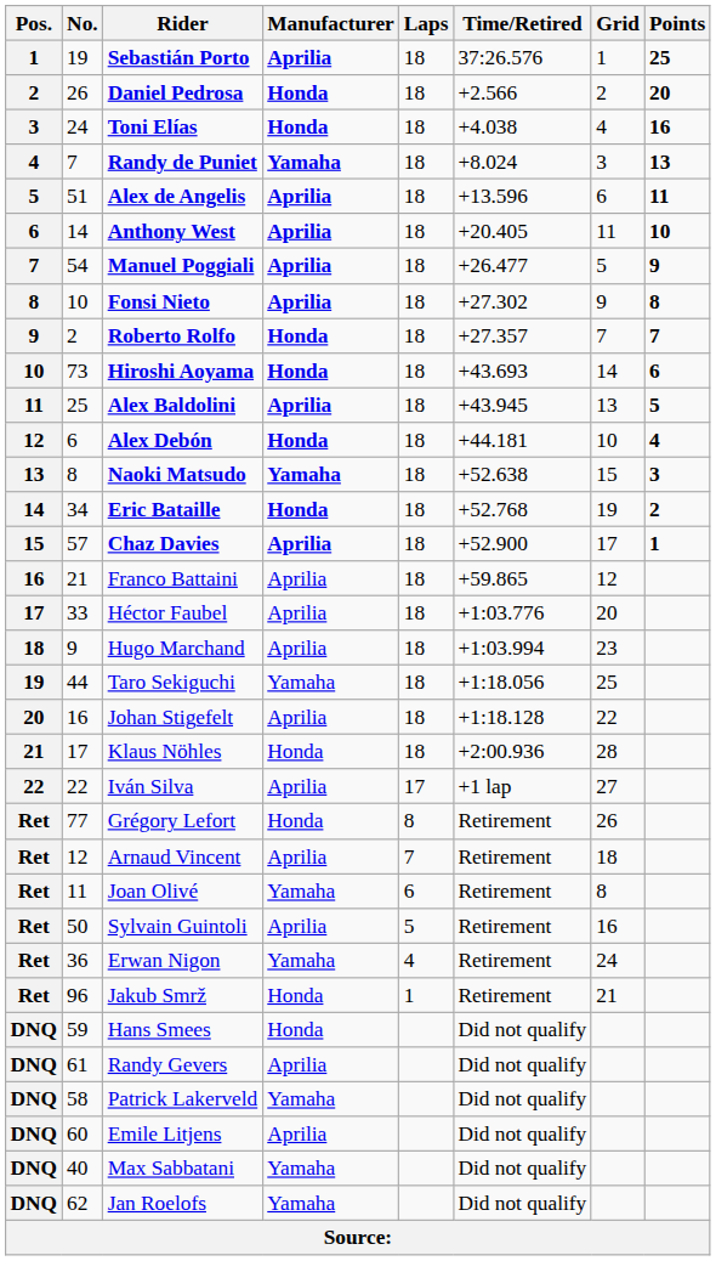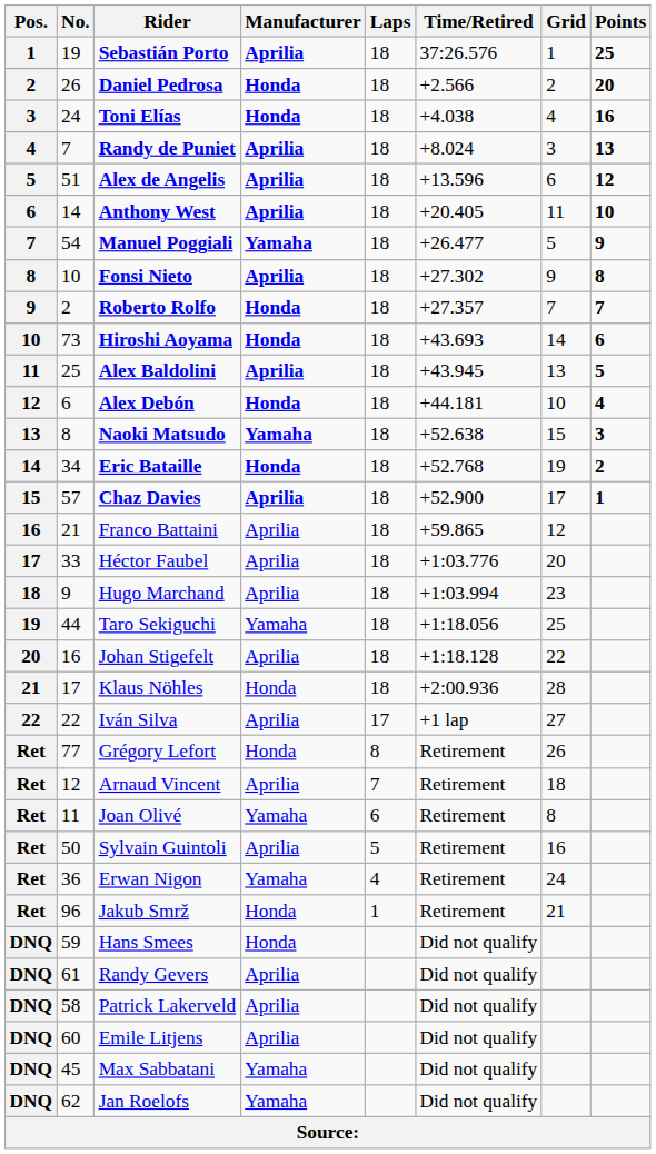 <table class="wikitable" style="font-size: 95%;">
 <tr>
 <th>Pos.</th>
 <th>No.</th>
 <th>Rider</th>
 <th>Manufacturer</th>
 <th>Laps</th>
 <th>Time/Retired</th>
 <th>Grid</th>
 <th>Points</th>
 </tr>
 <tr>
 <th>1</th>
 <td>19</td>
 <td> <strong><a href='#'>Sebastián Porto</a></strong></td>
 <td><strong><a href='#'>Aprilia</a></strong></td>
 <td>18</td>
 <td>37:26.576</td>
 <td>1</td>
 <td><strong>25</strong></td>
 </tr>
 <tr>
 <th>2</th>
 <td>26</td>
 <td> <strong><a href='#'>Daniel Pedrosa</a></strong></td>
 <td><strong><a href='#'>Honda</a></strong></td>
 <td>18</td>
 <td>+2.566</td>
 <td>2</td>
 <td><strong>20</strong></td>
 </tr>
 <tr>
 <th>3</th>
 <td>24</td>
 <td> <strong><a href='#'>Toni Elías</a></strong></td>
 <td><strong><a href='#'>Honda</a></strong></td>
 <td>18</td>
 <td>+4.038</td>
 <td>4</td>
 <td><strong>16</strong></td>
 </tr>
 <tr>
 <th>4</th>
 <td>7</td>
 <td> <strong><a href='#'>Randy de Puniet</a></strong></td>
-<td><strong><a href='#'>Yamaha</a></strong></td>
+<td><strong><a href='#'>Aprilia</a></strong></td>
 <td>18</td>
 <td>+8.024</td>
 <td>3</td>
 <td><strong>13</strong></td>
 </tr>
 <tr>
 <th>5</th>
 <td>51</td>
 <td> <strong><a href='#'>Alex de Angelis</a></strong></td>
 <td><strong><a href='#'>Aprilia</a></strong></td>
 <td>18</td>
 <td>+13.596</td>
 <td>6</td>
-<td><strong>11</strong></td>
+<td><strong>12</strong></td>
 </tr>
 <tr>
 <th>6</th>
 <td>14</td>
 <td> <strong><a href='#'>Anthony West</a></strong></td>
 <td><strong><a href='#'>Aprilia</a></strong></td>
 <td>18</td>
 <td>+20.405</td>
 <td>11</td>
 <td><strong>10</strong></td>
 </tr>
 <tr>
 <th>7</th>
 <td>54</td>
 <td> <strong><a href='#'>Manuel Poggiali</a></strong></td>
-<td><strong><a href='#'>Aprilia</a></strong></td>
+<td><strong><a href='#'>Yamaha</a></strong></td>
 <td>18</td>
 <td>+26.477</td>
 <td>5</td>
 <td><strong>9</strong></td>
 </tr>
 <tr>
 <th>8</th>
 <td>10</td>
 <td> <strong><a href='#'>Fonsi Nieto</a></strong></td>
 <td><strong><a href='#'>Aprilia</a></strong></td>
 <td>18</td>
 <td>+27.302</td>
 <td>9</td>
 <td><strong>8</strong></td>
 </tr>
 <tr>
 <th>9</th>
 <td>2</td>
 <td> <strong><a href='#'>Roberto Rolfo</a></strong></td>
 <td><strong><a href='#'>Honda</a></strong></td>
 <td>18</td>
 <td>+27.357</td>
 <td>7</td>
 <td><strong>7</strong></td>
 </tr>
 <tr>
 <th>10</th>
 <td>73</td>
 <td> <strong><a href='#'>Hiroshi Aoyama</a></strong></td>
 <td><strong><a href='#'>Honda</a></strong></td>
 <td>18</td>
 <td>+43.693</td>
 <td>14</td>
 <td><strong>6</strong></td>
 </tr>
 <tr>
 <th>11</th>
 <td>25</td>
 <td> <strong><a href='#'>Alex Baldolini</a></strong></td>
 <td><strong><a href='#'>Aprilia</a></strong></td>
 <td>18</td>
 <td>+43.945</td>
 <td>13</td>
 <td><strong>5</strong></td>
 </tr>
 <tr>
 <th>12</th>
 <td>6</td>
 <td> <strong><a href='#'>Alex Debón</a></strong></td>
 <td><strong><a href='#'>Honda</a></strong></td>
 <td>18</td>
 <td>+44.181</td>
 <td>10</td>
 <td><strong>4</strong></td>
 </tr>
 <tr>
 <th>13</th>
 <td>8</td>
 <td> <strong><a href='#'>Naoki Matsudo</a></strong></td>
 <td><strong><a href='#'>Yamaha</a></strong></td>
 <td>18</td>
 <td>+52.638</td>
 <td>15</td>
 <td><strong>3</strong></td>
 </tr>
 <tr>
 <th>14</th>
 <td>34</td>
 <td> <strong><a href='#'>Eric Bataille</a></strong></td>
 <td><strong><a href='#'>Honda</a></strong></td>
 <td>18</td>
 <td>+52.768</td>
 <td>19</td>
 <td><strong>2</strong></td>
 </tr>
 <tr>
 <th>15</th>
 <td>57</td>
 <td> <strong><a href='#'>Chaz Davies</a></strong></td>
 <td><strong><a href='#'>Aprilia</a></strong></td>
 <td>18</td>
 <td>+52.900</td>
 <td>17</td>
 <td><strong>1</strong></td>
 </tr>
 <tr>
 <th>16</th>
 <td>21</td>
 <td> <a href='#'>Franco Battaini</a></td>
 <td><a href='#'>Aprilia</a></td>
 <td>18</td>
 <td>+59.865</td>
 <td>12</td>
 <td></td>
 </tr>
 <tr>
 <th>17</th>
 <td>33</td>
 <td> <a href='#'>Héctor Faubel</a></td>
 <td><a href='#'>Aprilia</a></td>
 <td>18</td>
 <td>+1:03.776</td>
 <td>20</td>
 <td></td>
 </tr>
 <tr>
 <th>18</th>
 <td>9</td>
 <td> <a href='#'>Hugo Marchand</a></td>
 <td><a href='#'>Aprilia</a></td>
 <td>18</td>
 <td>+1:03.994</td>
 <td>23</td>
 <td></td>
 </tr>
 <tr>
 <th>19</th>
 <td>44</td>
 <td> <a href='#'>Taro Sekiguchi</a></td>
 <td><a href='#'>Yamaha</a></td>
 <td>18</td>
 <td>+1:18.056</td>
 <td>25</td>
 <td></td>
 </tr>
 <tr>
 <th>20</th>
 <td>16</td>
 <td> <a href='#'>Johan Stigefelt</a></td>
 <td><a href='#'>Aprilia</a></td>
 <td>18</td>
 <td>+1:18.128</td>
 <td>22</td>
 <td></td>
 </tr>
 <tr>
 <th>21</th>
 <td>17</td>
 <td> <a href='#'>Klaus Nöhles</a></td>
 <td><a href='#'>Honda</a></td>
 <td>18</td>
 <td>+2:00.936</td>
 <td>28</td>
 <td></td>
 </tr>
 <tr>
 <th>22</th>
 <td>22</td>
 <td> <a href='#'>Iván Silva</a></td>
 <td><a href='#'>Aprilia</a></td>
 <td>17</td>
 <td>+1 lap</td>
 <td>27</td>
 <td></td>
 </tr>
 <tr>
 <th>Ret</th>
 <td>77</td>
 <td> <a href='#'>Grégory Lefort</a></td>
 <td><a href='#'>Honda</a></td>
 <td>8</td>
 <td>Retirement</td>
 <td>26</td>
 <td></td>
 </tr>
 <tr>
 <th>Ret</th>
 <td>12</td>
 <td> <a href='#'>Arnaud Vincent</a></td>
 <td><a href='#'>Aprilia</a></td>
 <td>7</td>
 <td>Retirement</td>
 <td>18</td>
 <td></td>
 </tr>
 <tr>
 <th>Ret</th>
 <td>11</td>
 <td> <a href='#'>Joan Olivé</a></td>
 <td><a href='#'>Yamaha</a></td>
 <td>6</td>
 <td>Retirement</td>
 <td>8</td>
 <td></td>
 </tr>
 <tr>
 <th>Ret</th>
 <td>50</td>
 <td> <a href='#'>Sylvain Guintoli</a></td>
 <td><a href='#'>Aprilia</a></td>
 <td>5</td>
 <td>Retirement</td>
 <td>16</td>
 <td></td>
 </tr>
 <tr>
 <th>Ret</th>
 <td>36</td>
 <td> <a href='#'>Erwan Nigon</a></td>
 <td><a href='#'>Yamaha</a></td>
 <td>4</td>
 <td>Retirement</td>
 <td>24</td>
 <td></td>
 </tr>
 <tr>
 <th>Ret</th>
 <td>96</td>
 <td> <a href='#'>Jakub Smrž</a></td>
 <td><a href='#'>Honda</a></td>
 <td>1</td>
 <td>Retirement</td>
 <td>21</td>
 <td></td>
 </tr>
 <tr>
 <th>DNQ</th>
 <td>59</td>
 <td> <a href='#'>Hans Smees</a></td>
 <td><a href='#'>Honda</a></td>
 <td></td>
 <td>Did not qualify</td>
 <td></td>
 <td></td>
 </tr>
 <tr>
 <th>DNQ</th>
 <td>61</td>
 <td> <a href='#'>Randy Gevers</a></td>
 <td><a href='#'>Aprilia</a></td>
 <td></td>
 <td>Did not qualify</td>
 <td></td>
 <td></td>
 </tr>
 <tr>
 <th>DNQ</th>
 <td>58</td>
 <td> <a href='#'>Patrick Lakerveld</a></td>
-<td><a href='#'>Yamaha</a></td>
+<td><a href='#'>Aprilia</a></td>
 <td></td>
 <td>Did not qualify</td>
 <td></td>
 <td></td>
 </tr>
 <tr>
 <th>DNQ</th>
 <td>60</td>
 <td> <a href='#'>Emile Litjens</a></td>
 <td><a href='#'>Aprilia</a></td>
 <td></td>
 <td>Did not qualify</td>
 <td></td>
 <td></td>
 </tr>
 <tr>
 <th>DNQ</th>
-<td>40</td>
+<td>45</td>
 <td> <a href='#'>Max Sabbatani</a></td>
 <td><a href='#'>Yamaha</a></td>
 <td></td>
 <td>Did not qualify</td>
 <td></td>
 <td></td>
 </tr>
 <tr>
 <th>DNQ</th>
 <td>62</td>
 <td> <a href='#'>Jan Roelofs</a></td>
 <td><a href='#'>Yamaha</a></td>
 <td></td>
 <td>Did not qualify</td>
 <td></td>
 <td></td>
 </tr>
 <tr>
 <th colspan=8>Source: </th>
 </tr>
 </table>
